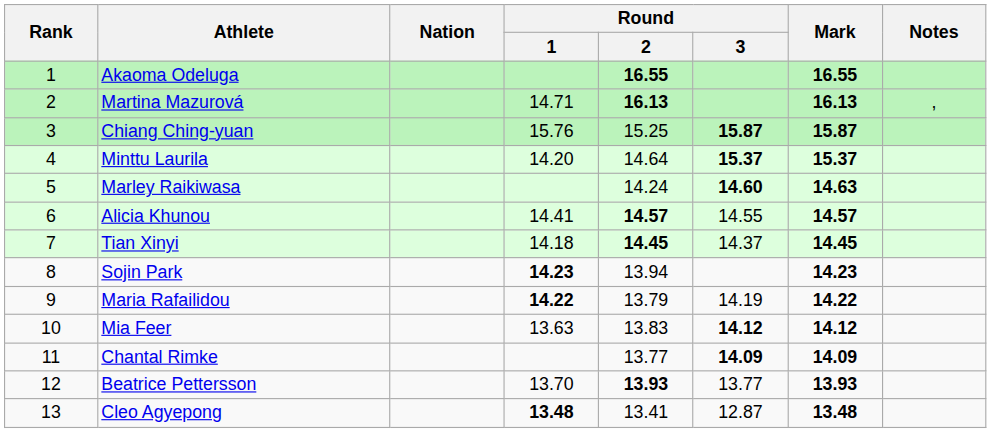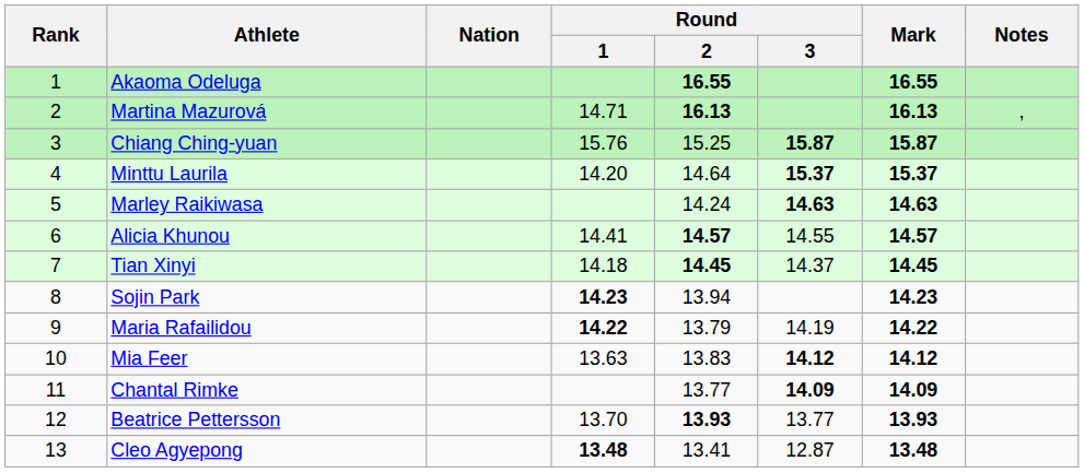 <table class="wikitable sortable" style="text-align:center;width: 70%;">
 <tr>
 <th rowspan=2>Rank</th>
 <th rowspan=2>Athlete</th>
 <th rowspan=2>Nation</th>
 <th colspan=3>Round</th>
 <th rowspan=2>Mark</th>
 <th rowspan=2>Notes</th>
 </tr>
 <tr>
 <th>1</th>
 <th>2</th>
 <th>3</th>
 </tr>
 <tr bgcolor=bbf3bb>
 <td>1</td>
 <td align=left><a href='#'>Akaoma Odeluga</a></td>
 <td align=left></td>
 <td></td>
 <td><strong>16.55</strong></td>
 <td></td>
 <td><strong>16.55</strong></td>
 <td></td>
 </tr>
 <tr bgcolor=bbf3bb>
 <td>2</td>
 <td align=left><a href='#'>Martina Mazurová</a></td>
 <td align=left></td>
 <td>14.71</td>
 <td><strong>16.13</strong></td>
 <td></td>
 <td><strong>16.13</strong></td>
 <td>, </td>
 </tr>
 <tr bgcolor=bbf3bb>
 <td>3</td>
 <td align=left><a href='#'>Chiang Ching-yuan</a></td>
 <td align=left></td>
 <td>15.76</td>
 <td>15.25</td>
 <td><strong>15.87</strong></td>
 <td><strong>15.87</strong></td>
 <td></td>
 </tr>
 <tr bgcolor=ddffdd>
 <td>4</td>
 <td align=left><a href='#'>Minttu Laurila</a></td>
 <td align=left></td>
 <td>14.20</td>
 <td>14.64</td>
 <td><strong>15.37</strong></td>
 <td><strong>15.37</strong></td>
 <td></td>
 </tr>
 <tr bgcolor=ddffdd>
 <td>5</td>
 <td align=left><a href='#'>Marley Raikiwasa</a></td>
 <td align=left></td>
 <td></td>
 <td>14.24</td>
-<td><strong>14.60</strong></td>
+<td><strong>14.63</strong></td>
 <td><strong>14.63</strong></td>
 <td></td>
 </tr>
 <tr bgcolor=ddffdd>
 <td>6</td>
 <td align=left><a href='#'>Alicia Khunou</a></td>
 <td align=left></td>
 <td>14.41</td>
 <td><strong>14.57</strong></td>
 <td>14.55</td>
 <td><strong>14.57</strong></td>
 <td></td>
 </tr>
 <tr bgcolor=ddffdd>
 <td>7</td>
 <td align=left><a href='#'>Tian Xinyi</a></td>
 <td align=left></td>
 <td>14.18</td>
 <td><strong>14.45</strong></td>
 <td>14.37</td>
 <td><strong>14.45</strong></td>
 <td></td>
 </tr>
 <tr>
 <td>8</td>
 <td align=left><a href='#'>Sojin Park</a></td>
 <td align=left></td>
 <td><strong>14.23</strong></td>
 <td>13.94</td>
 <td></td>
 <td><strong>14.23</strong></td>
 <td></td>
 </tr>
 <tr>
 <td>9</td>
 <td align=left><a href='#'>Maria Rafailidou</a></td>
 <td align=left></td>
 <td><strong>14.22</strong></td>
 <td>13.79</td>
 <td>14.19</td>
 <td><strong>14.22</strong></td>
 <td></td>
 </tr>
 <tr>
 <td>10</td>
 <td align=left><a href='#'>Mia Feer</a></td>
 <td align=left></td>
 <td>13.63</td>
 <td>13.83</td>
 <td><strong>14.12</strong></td>
 <td><strong>14.12</strong></td>
 <td></td>
 </tr>
 <tr>
 <td>11</td>
 <td align=left><a href='#'>Chantal Rimke</a></td>
 <td align=left></td>
 <td></td>
 <td>13.77</td>
 <td><strong>14.09</strong></td>
 <td><strong>14.09</strong></td>
 <td></td>
 </tr>
 <tr>
 <td>12</td>
 <td align=left><a href='#'>Beatrice Pettersson</a></td>
 <td align=left></td>
 <td>13.70</td>
 <td><strong>13.93</strong></td>
 <td>13.77</td>
 <td><strong>13.93</strong></td>
 <td></td>
 </tr>
 <tr>
 <td>13</td>
 <td align=left><a href='#'>Cleo Agyepong</a></td>
 <td align=left></td>
 <td><strong>13.48</strong></td>
 <td>13.41</td>
 <td>12.87</td>
 <td><strong>13.48</strong></td>
 <td></td>
 </tr>
 </table>
